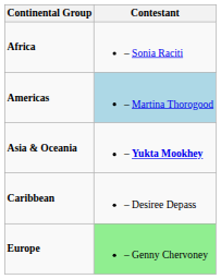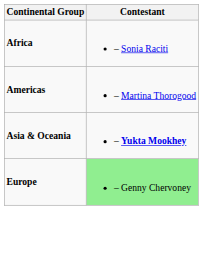 <table class="wikitable sortable" style="font-size:95%;">
 <tr>
 <th>Continental Group</th>
 <th>Contestant</th>
 </tr>
 <tr>
 <td><strong>Africa</strong></td>
 <td><br><ul><li> – <a href='#'>Sonia Raciti</a></li></ul></td>
 </tr>
 <tr>
 <td><strong>Americas</strong></td>
-<td style="background: lightblue;"><br><ul><li> – <a href='#'>Martina Thorogood</a></li></ul></td>
+<td><br><ul><li> – <a href='#'>Martina Thorogood</a></li></ul></td>
 </tr>
 <tr>
 <td><strong>Asia & Oceania</strong></td>
 <td><br><ul><li> – <strong><a href='#'>Yukta Mookhey</a></strong></li></ul></td>
 </tr>
 <tr>
-<td><strong>Caribbean</strong></td>
-<td><br><ul><li> – Desiree Depass</li></ul></td>
-</tr>
-<tr>
 <td><strong>Europe</strong></td>
 <td style="background: lightgreen;"><br><ul><li> – Genny Chervoney</li></ul></td>
 </tr>
 </table>
